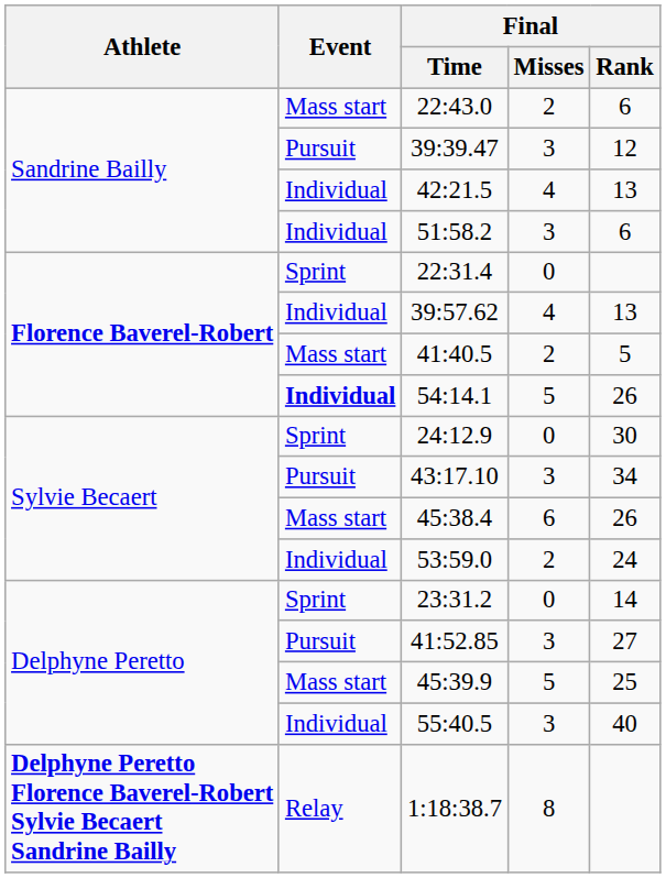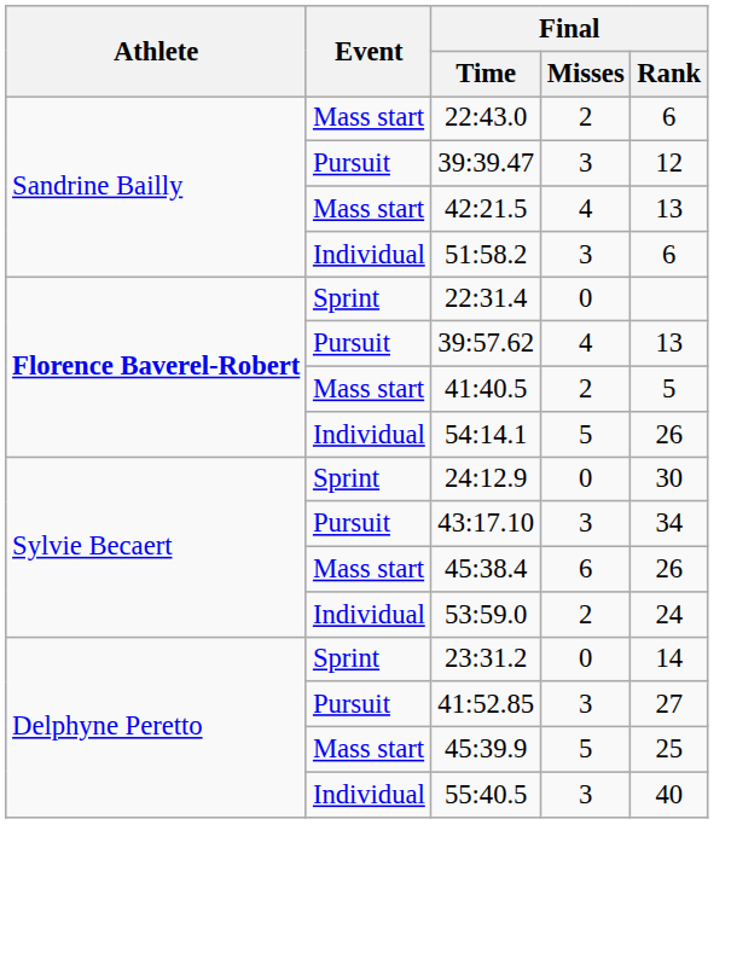 <table class="wikitable" style="font-size:90%">
 <tr>
 <th rowspan="2">Athlete</th>
 <th rowspan="2">Event</th>
 <th colspan="3">Final</th>
 </tr>
 <tr>
 <th>Time</th>
 <th>Misses</th>
 <th>Rank</th>
 </tr>
 <tr>
 <td rowspan=4><a href='#'>Sandrine Bailly</a></td>
 <td><a href='#'>Mass start</a></td>
 <td align="center">22:43.0</td>
 <td align="center">2</td>
 <td align="center">6</td>
 </tr>
 <tr>
 <td><a href='#'>Pursuit</a></td>
 <td align="center">39:39.47</td>
 <td align="center">3</td>
 <td align="center">12</td>
 </tr>
 <tr>
-<td><a href='#'>Individual</a></td>
+<td><a href='#'>Mass start</a></td>
 <td align="center">42:21.5</td>
 <td align="center">4</td>
 <td align="center">13</td>
 </tr>
 <tr>
 <td><a href='#'>Individual</a></td>
 <td align="center">51:58.2</td>
 <td align="center">3</td>
 <td align="center">6</td>
 </tr>
 <tr>
 <td rowspan=4><strong><a href='#'>Florence Baverel-Robert</a></strong></td>
 <td><a href='#'>Sprint</a></td>
 <td align="center">22:31.4</td>
 <td align="center">0</td>
 <td align="center"></td>
 </tr>
 <tr>
-<td><a href='#'>Individual</a></td>
+<td><a href='#'>Pursuit</a></td>
 <td align="center">39:57.62</td>
 <td align="center">4</td>
 <td align="center">13</td>
 </tr>
 <tr>
 <td><a href='#'>Mass start</a></td>
 <td align="center">41:40.5</td>
 <td align="center">2</td>
 <td align="center">5</td>
 </tr>
 <tr>
-<td><strong><a href='#'>Individual</a></strong></td>
+<td><a href='#'>Individual</a></td>
 <td align="center">54:14.1</td>
 <td align="center">5</td>
 <td align="center">26</td>
 </tr>
 <tr>
 <td rowspan=4><a href='#'>Sylvie Becaert</a></td>
 <td><a href='#'>Sprint</a></td>
 <td align="center">24:12.9</td>
 <td align="center">0</td>
 <td align="center">30</td>
 </tr>
 <tr>
 <td><a href='#'>Pursuit</a></td>
 <td align="center">43:17.10</td>
 <td align="center">3</td>
 <td align="center">34</td>
 </tr>
 <tr>
 <td><a href='#'>Mass start</a></td>
 <td align="center">45:38.4</td>
 <td align="center">6</td>
 <td align="center">26</td>
 </tr>
 <tr>
 <td><a href='#'>Individual</a></td>
 <td align="center">53:59.0</td>
 <td align="center">2</td>
 <td align="center">24</td>
 </tr>
 <tr>
 <td rowspan=4><a href='#'>Delphyne Peretto</a></td>
 <td><a href='#'>Sprint</a></td>
 <td align="center">23:31.2</td>
 <td align="center">0</td>
 <td align="center">14</td>
 </tr>
 <tr>
 <td><a href='#'>Pursuit</a></td>
 <td align="center">41:52.85</td>
 <td align="center">3</td>
 <td align="center">27</td>
 </tr>
 <tr>
 <td><a href='#'>Mass start</a></td>
 <td align="center">45:39.9</td>
 <td align="center">5</td>
 <td align="center">25</td>
 </tr>
 <tr>
 <td><a href='#'>Individual</a></td>
 <td align="center">55:40.5</td>
 <td align="center">3</td>
 <td align="center">40</td>
 </tr>
-<tr>
-<td><strong><a href='#'>Delphyne Peretto</a><br><a href='#'>Florence Baverel-Robert</a><br><a href='#'>Sylvie Becaert</a><br><a href='#'>Sandrine Bailly</a></strong></td>
-<td><a href='#'>Relay</a></td>
-<td align="center">1:18:38.7</td>
-<td align="center">8</td>
-<td align="center"></td>
-</tr>
 </table>
